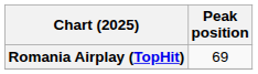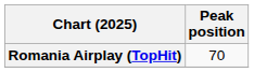 <table class="wikitable plainrowheaders" style="text-align:center;">
 <tr>
 <th scope="col">Chart (2025)</th>
 <th scope="col">Peak<br>position</th>
 </tr>
 <tr>
 <th scope="row">Romania Airplay (<a href='#'>TopHit</a>)</th>
-<td>69</td>
+<td>70</td>
 </tr>
 <tr>
 </tr>
 </table>
